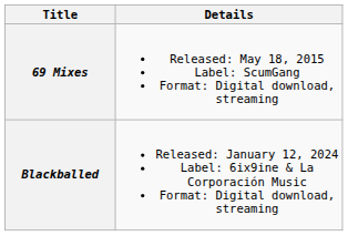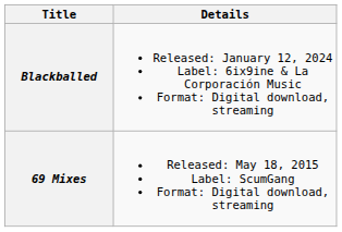 <table class="wikitable plainrowheaders" style="text-align:center;">
 <tr>
 <th scope="col" style="width:9em;">Title</th>
 <th scope="col" style="width:19em;">Details</th>
 </tr>
 <tr>
+<th scope="row"><em>Blackballed</em></th>
+<td><br><ul><li>Released: January 12, 2024</li><li>Label: 6ix9ine & La Corporación Music</li><li>Format: Digital download, streaming</li></ul></td>
+</tr>
+<tr>
 <th scope="row"><em>69 Mixes</em></th>
 <td><br><ul><li>Released: May 18, 2015</li><li>Label: ScumGang</li><li>Format: Digital download, streaming</li></ul></td>
 </tr>
-<tr>
-<th scope="row"><em>Blackballed</em></th>
-<td><br><ul><li>Released: January 12, 2024</li><li>Label: 6ix9ine & La Corporación Music</li><li>Format: Digital download, streaming</li></ul></td>
-</tr>
 </table>
